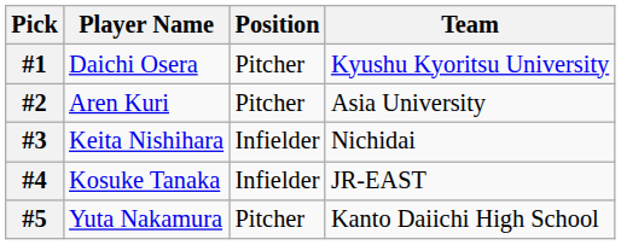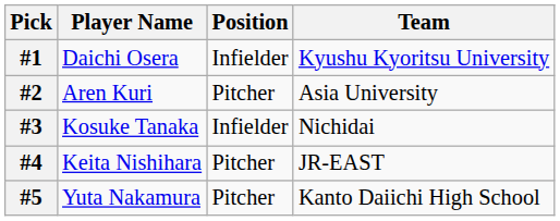 <table class="wikitable">
 <tr>
 <th>Pick</th>
 <th>Player Name</th>
 <th>Position</th>
 <th>Team</th>
 </tr>
 <tr>
 <th>#1</th>
 <td><a href='#'>Daichi Osera</a></td>
-<td>Pitcher</td>
+<td>Infielder</td>
 <td><a href='#'>Kyushu Kyoritsu University</a></td>
 </tr>
 <tr>
 <th>#2</th>
 <td><a href='#'>Aren Kuri</a></td>
 <td>Pitcher</td>
 <td>Asia University</td>
 </tr>
 <tr>
 <th>#3</th>
-<td><a href='#'>Keita Nishihara</a></td>
+<td><a href='#'>Kosuke Tanaka</a></td>
 <td>Infielder</td>
 <td>Nichidai</td>
 </tr>
 <tr>
 <th>#4</th>
-<td><a href='#'>Kosuke Tanaka</a></td>
-<td>Infielder</td>
+<td><a href='#'>Keita Nishihara</a></td>
+<td>Pitcher</td>
 <td>JR-EAST</td>
 </tr>
 <tr>
 <th>#5</th>
 <td><a href='#'>Yuta Nakamura</a></td>
 <td>Pitcher</td>
 <td>Kanto Daiichi High School</td>
 </tr>
 </table>
